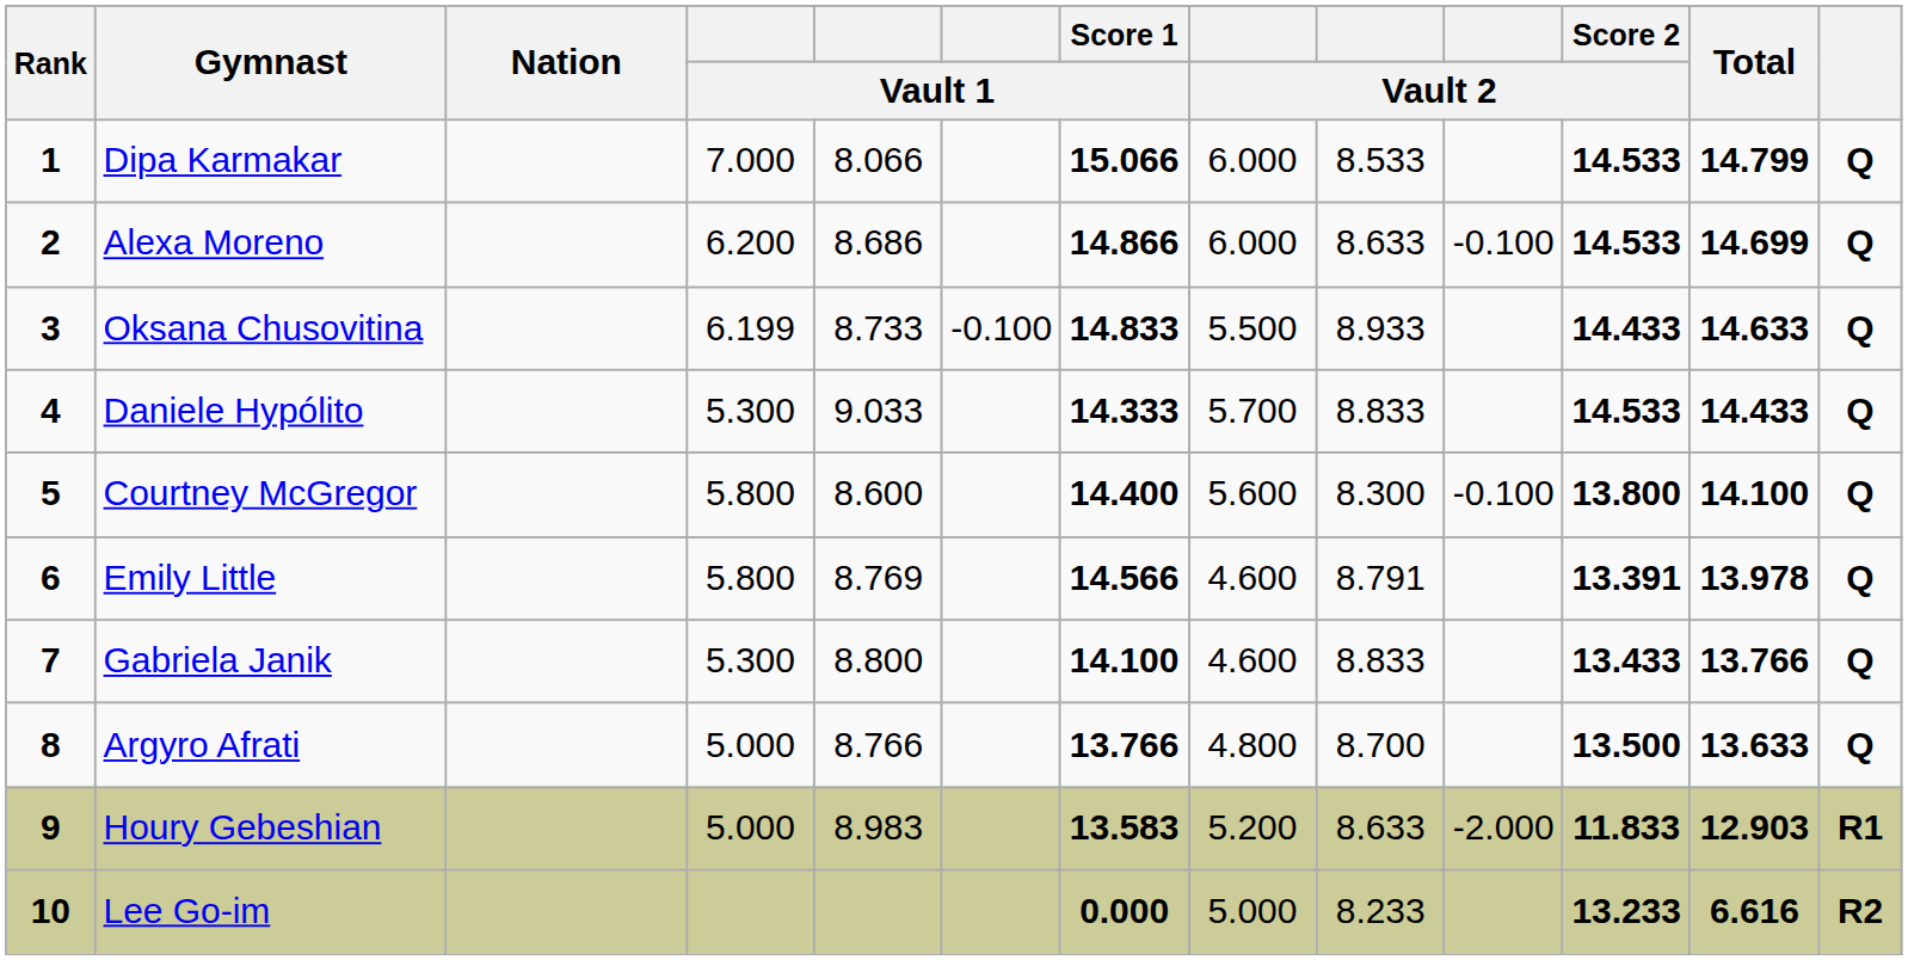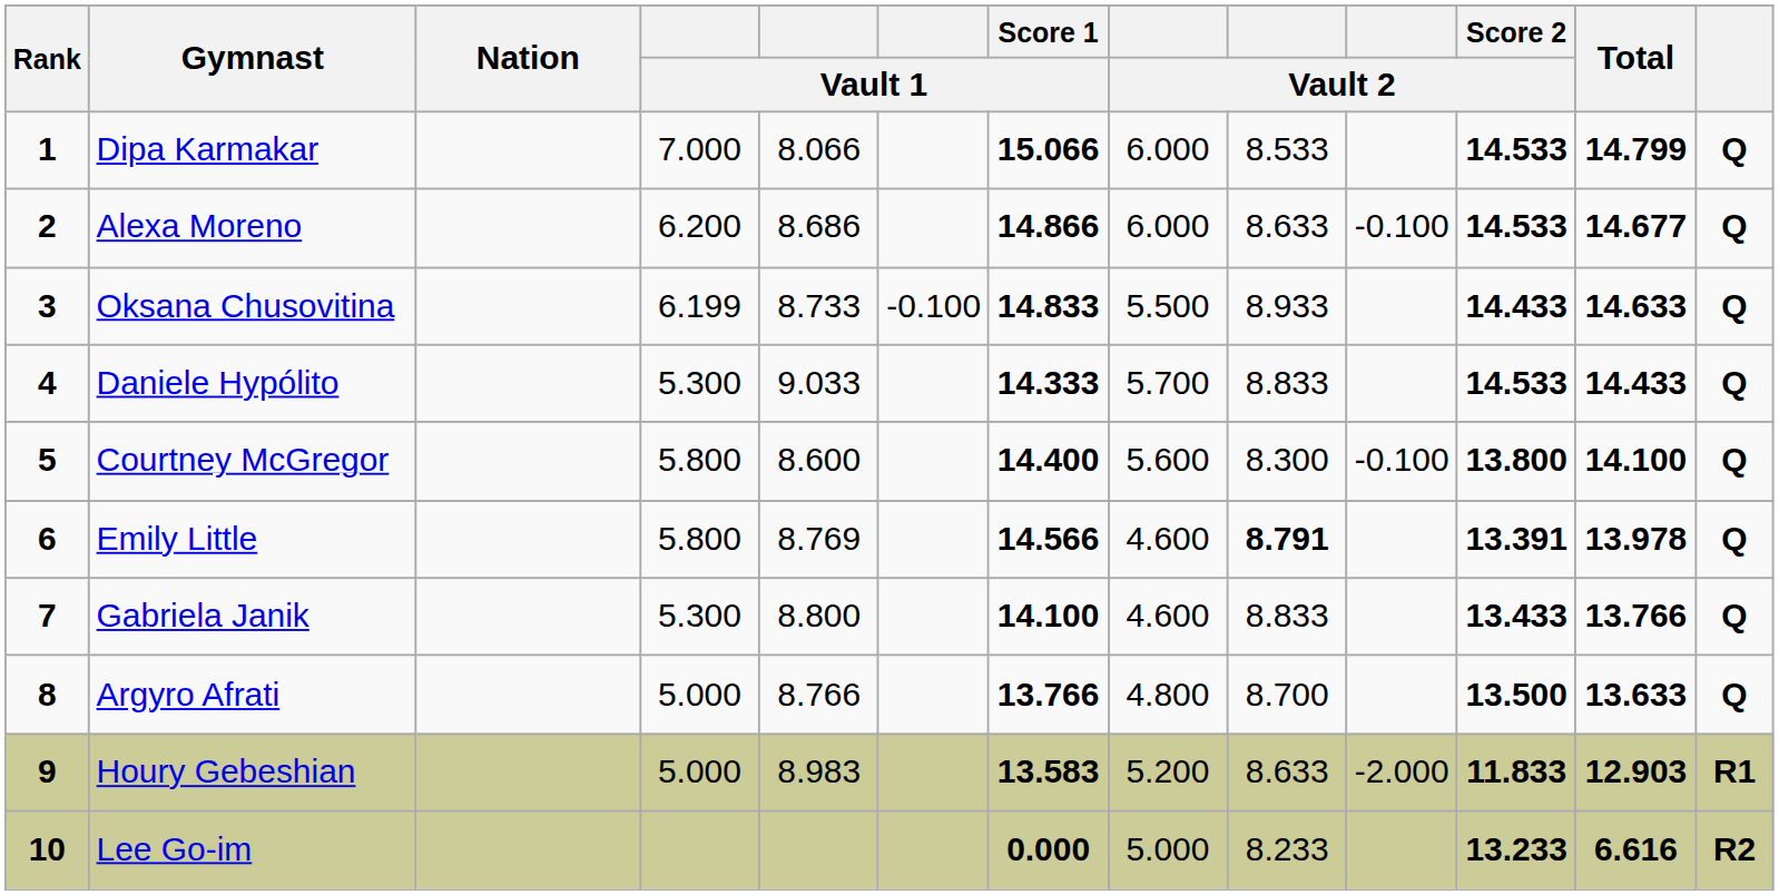 <table class="wikitable sortable" style="text-align:center;">
 <tr>
 <th rowspan="2" style="width:15px;"><small>Rank</small></th>
 <th rowspan="2" style="width:150px;">Gymnast</th>
 <th rowspan="2" style="width:100px;">Nation</th>
 <th style="width:50px;"><small></small></th>
 <th style="width:50px;"><small></small></th>
 <th style="width:20px;"><small></small></th>
 <th style="width:50px;"><small>Score 1</small></th>
 <th style="width:50px;"><small></small></th>
 <th style="width:50px;"><small></small></th>
 <th style="width:20px;"><small></small></th>
 <th style="width:50px;"><small>Score 2</small></th>
 <th rowspan="2" style="width:50px;">Total</th>
 <th rowspan="2" style="width:30px;"><small></small></th>
 </tr>
 <tr>
 <th colspan="4">Vault 1</th>
 <th colspan="4">Vault 2</th>
 </tr>
 <tr>
 <td scope="row" style="text-align:center"><strong>1</strong></td>
 <td style="height:30px; text-align:left;"><a href='#'>Dipa Karmakar</a></td>
 <td style="text-align:left;"></td>
 <td>7.000</td>
 <td>8.066</td>
 <td></td>
 <td><strong>15.066</strong></td>
 <td>6.000</td>
 <td>8.533</td>
 <td></td>
 <td><strong>14.533</strong></td>
 <td><strong>14.799</strong></td>
 <td><strong>Q</strong></td>
 </tr>
 <tr>
 <td scope="row" style="text-align:center"><strong>2</strong></td>
 <td style="height:30px; text-align:left;"><a href='#'>Alexa Moreno</a></td>
 <td style="text-align:left;"></td>
 <td>6.200</td>
 <td>8.686</td>
 <td></td>
 <td><strong>14.866</strong></td>
 <td>6.000</td>
 <td>8.633</td>
 <td>-0.100</td>
 <td><strong>14.533</strong></td>
-<td><strong>14.699</strong></td>
+<td><strong>14.677</strong></td>
 <td><strong>Q</strong></td>
 </tr>
 <tr>
 <td scope="row" style="text-align:center"><strong>3</strong></td>
 <td style="height:30px; text-align:left;"><a href='#'>Oksana Chusovitina</a></td>
 <td style="text-align:left;"></td>
 <td>6.199</td>
 <td>8.733</td>
 <td>-0.100</td>
 <td><strong>14.833</strong></td>
 <td>5.500</td>
 <td>8.933</td>
 <td></td>
 <td><strong>14.433</strong></td>
 <td><strong>14.633</strong></td>
 <td><strong>Q</strong></td>
 </tr>
 <tr>
 <td scope="row" style="text-align:center"><strong>4</strong></td>
 <td style="height:30px; text-align:left;"><a href='#'>Daniele Hypólito</a></td>
 <td style="text-align:left;"></td>
 <td>5.300</td>
 <td>9.033</td>
 <td></td>
 <td><strong>14.333</strong></td>
 <td>5.700</td>
 <td>8.833</td>
 <td></td>
 <td><strong>14.533</strong></td>
 <td><strong>14.433</strong></td>
 <td><strong>Q</strong></td>
 </tr>
 <tr>
 <td scope="row" style="text-align:center"><strong>5</strong></td>
 <td style="height:30px; text-align:left;"><a href='#'>Courtney McGregor</a></td>
 <td style="text-align:left;"></td>
 <td>5.800</td>
 <td>8.600</td>
 <td></td>
 <td><strong>14.400</strong></td>
 <td>5.600</td>
 <td>8.300</td>
 <td>-0.100</td>
 <td><strong>13.800</strong></td>
 <td><strong>14.100</strong></td>
 <td><strong>Q</strong></td>
 </tr>
 <tr>
 <td scope="row" style="text-align:center"><strong>6</strong></td>
 <td style="height:30px; text-align:left;"><a href='#'>Emily Little</a></td>
 <td style="text-align:left;"></td>
 <td>5.800</td>
 <td>8.769</td>
 <td></td>
 <td><strong>14.566</strong></td>
 <td>4.600</td>
-<td>8.791</td>
+<td><strong>8.791</strong></td>
 <td></td>
 <td><strong>13.391</strong></td>
 <td><strong>13.978</strong></td>
 <td><strong>Q</strong></td>
 </tr>
 <tr>
 <td scope="row" style="text-align:center"><strong>7</strong></td>
 <td style="height:30px; text-align:left;"><a href='#'>Gabriela Janik</a></td>
 <td style="text-align:left;"></td>
 <td>5.300</td>
 <td>8.800</td>
 <td></td>
 <td><strong>14.100</strong></td>
 <td>4.600</td>
 <td>8.833</td>
 <td></td>
 <td><strong>13.433</strong></td>
 <td><strong>13.766</strong></td>
 <td><strong>Q</strong></td>
 </tr>
 <tr>
 <td scope="row" style="text-align:center"><strong>8</strong></td>
 <td style="height:30px; text-align:left;"><a href='#'>Argyro Afrati</a></td>
 <td style="text-align:left;"></td>
 <td>5.000</td>
 <td>8.766</td>
 <td></td>
 <td><strong>13.766</strong></td>
 <td>4.800</td>
 <td>8.700</td>
 <td></td>
 <td><strong>13.500</strong></td>
 <td><strong>13.633</strong></td>
 <td><strong>Q</strong></td>
 </tr>
 <tr style="background:#cccc99;">
 <td scope="row" style="text-align:center"><strong>9</strong></td>
 <td style="height:30px; text-align:left;"><a href='#'>Houry Gebeshian</a></td>
 <td style="text-align:left;"></td>
 <td>5.000</td>
 <td>8.983</td>
 <td></td>
 <td><strong>13.583</strong></td>
 <td>5.200</td>
 <td>8.633</td>
 <td>-2.000</td>
 <td><strong>11.833</strong></td>
 <td><strong>12.903</strong></td>
 <td><strong>R1</strong></td>
 </tr>
 <tr style="background:#cccc99;">
 <td scope="row" style="text-align:center"><strong>10</strong></td>
 <td style="height:30px; text-align:left;"><a href='#'>Lee Go-im</a></td>
 <td style="text-align:left;"></td>
 <td></td>
 <td></td>
 <td></td>
 <td><strong>0.000</strong></td>
 <td>5.000</td>
 <td>8.233</td>
 <td></td>
 <td><strong>13.233</strong></td>
 <td><strong>6.616</strong></td>
 <td><strong>R2</strong></td>
 </tr>
 </table>
